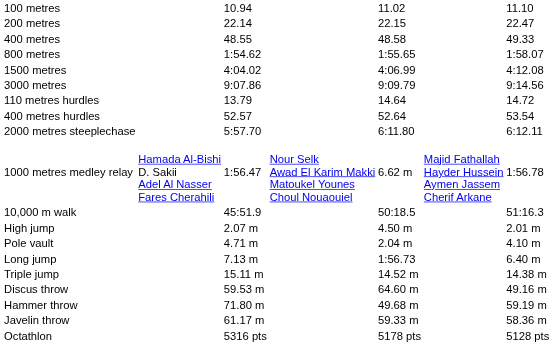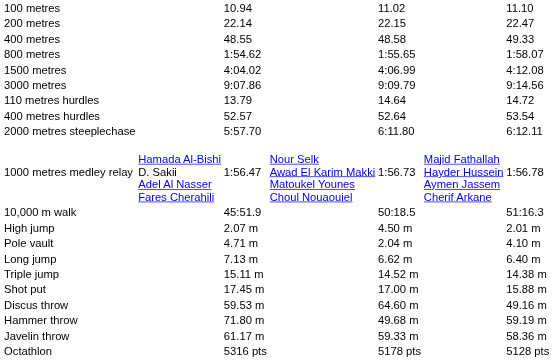 <table>
 <tr>
 <td>100 metres</td>
 <td></td>
 <td>10.94</td>
 <td></td>
 <td>11.02</td>
 <td></td>
 <td>11.10</td>
 </tr>
 <tr>
 <td>200 metres</td>
 <td></td>
 <td>22.14</td>
 <td></td>
 <td>22.15</td>
 <td></td>
 <td>22.47</td>
 </tr>
 <tr>
 <td>400 metres</td>
 <td></td>
 <td>48.55</td>
 <td></td>
 <td>48.58</td>
 <td></td>
 <td>49.33</td>
 </tr>
 <tr>
 <td>800 metres</td>
 <td></td>
 <td>1:54.62</td>
 <td></td>
 <td>1:55.65</td>
 <td></td>
 <td>1:58.07</td>
 </tr>
 <tr>
 <td>1500 metres</td>
 <td></td>
 <td>4:04.02</td>
 <td></td>
 <td>4:06.99</td>
 <td></td>
 <td>4:12.08</td>
 </tr>
 <tr>
 <td>3000 metres</td>
 <td></td>
 <td>9:07.86</td>
 <td></td>
 <td>9:09.79</td>
 <td></td>
 <td>9:14.56</td>
 </tr>
 <tr>
 <td>110 metres hurdles</td>
 <td></td>
 <td>13.79</td>
 <td></td>
 <td>14.64</td>
 <td></td>
 <td>14.72</td>
 </tr>
 <tr>
 <td>400 metres hurdles</td>
 <td></td>
 <td>52.57</td>
 <td></td>
 <td>52.64</td>
 <td></td>
 <td>53.54</td>
 </tr>
 <tr>
 <td>2000 metres steeplechase</td>
 <td></td>
 <td>5:57.70</td>
 <td></td>
 <td>6:11.80</td>
 <td></td>
 <td>6:12.11</td>
 </tr>
 <tr>
 <td>1000 metres medley relay</td>
 <td><br><a href='#'>Hamada Al-Bishi</a><br>D. Sakii<br><a href='#'>Adel Al Nasser</a><br><a href='#'>Fares Cherahili</a></td>
 <td>1:56.47</td>
 <td><br><a href='#'>Nour Selk</a><br><a href='#'>Awad El Karim Makki</a><br><a href='#'>Matoukel Younes</a><br><a href='#'>Choul Nouaouiel</a></td>
-<td>6.62 m</td>
+<td>1:56.73</td>
 <td><br><a href='#'>Majid Fathallah</a><br><a href='#'>Hayder Hussein</a><br><a href='#'>Aymen Jassem</a><br><a href='#'>Cherif Arkane</a></td>
 <td>1:56.78</td>
 </tr>
 <tr>
 <td>10,000 m walk</td>
 <td></td>
 <td>45:51.9</td>
 <td></td>
 <td>50:18.5</td>
 <td></td>
 <td>51:16.3</td>
 </tr>
 <tr>
 <td>High jump</td>
 <td></td>
 <td>2.07 m</td>
 <td></td>
 <td>4.50 m</td>
 <td></td>
 <td>2.01 m</td>
 </tr>
 <tr>
 <td>Pole vault</td>
 <td></td>
 <td>4.71 m</td>
 <td></td>
 <td>2.04 m</td>
 <td></td>
 <td>4.10 m</td>
 </tr>
 <tr>
 <td>Long jump</td>
 <td></td>
 <td>7.13 m</td>
 <td></td>
-<td>1:56.73</td>
+<td>6.62 m</td>
 <td></td>
 <td>6.40 m</td>
 </tr>
 <tr>
 <td>Triple jump</td>
 <td></td>
 <td>15.11 m</td>
 <td></td>
 <td>14.52 m</td>
 <td></td>
 <td>14.38 m </td>
+</tr>
+<tr>
+<td>Shot put</td>
+<td></td>
+<td>17.45 m</td>
+<td></td>
+<td>17.00 m</td>
+<td></td>
+<td>15.88 m</td>
 </tr>
 <tr>
 <td>Discus throw</td>
 <td></td>
 <td>59.53 m</td>
 <td></td>
 <td>64.60 m</td>
 <td></td>
 <td>49.16 m</td>
 </tr>
 <tr>
 <td>Hammer throw</td>
 <td></td>
 <td>71.80 m</td>
 <td></td>
 <td>49.68 m</td>
 <td></td>
 <td>59.19 m</td>
 </tr>
 <tr>
 <td>Javelin throw</td>
 <td></td>
 <td>61.17 m</td>
 <td></td>
 <td>59.33 m</td>
 <td></td>
 <td>58.36 m</td>
 </tr>
 <tr>
 <td>Octathlon</td>
 <td></td>
 <td>5316 pts</td>
 <td></td>
 <td>5178 pts</td>
 <td></td>
 <td>5128 pts</td>
 </tr>
 </table>
